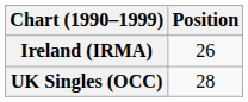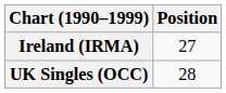 <table class="wikitable sortable plainrowheaders" style="text-align:center;">
 <tr>
 <th>Chart (1990–1999)</th>
 <th>Position</th>
 </tr>
 <tr>
 <th scope="row">Ireland (IRMA)</th>
-<td>26</td>
+<td>27</td>
 </tr>
 <tr>
 <th scope="row">UK Singles (OCC)</th>
 <td>28</td>
 </tr>
 </table>
